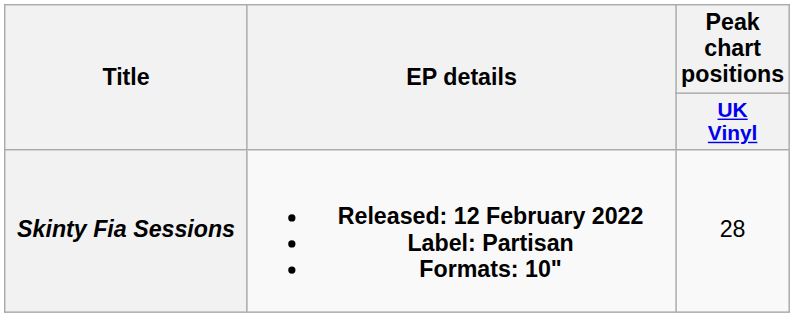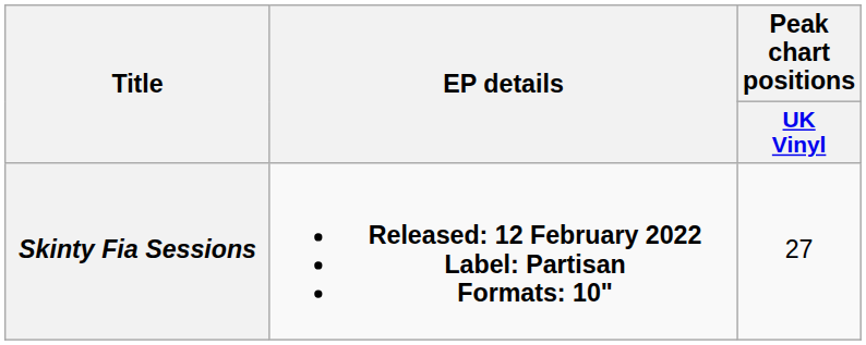 <table class="wikitable plainrowheaders" style="text-align:center;">
 <tr>
 <th scope="col" rowspan="2" style="width:10em;">Title</th>
 <th scope="col" rowspan="2" style="width:18em;">EP details</th>
 <th scope="col" colspan="1">Peak chart positions</th>
 </tr>
 <tr>
 <th scope="col" style="width:2.5em;font-size:90%;"><a href='#'>UK<br>Vinyl</a><br></th>
 </tr>
 <tr>
 <th scope="row"><em>Skinty Fia Sessions</em></th>
 <td><strong><br><ul><li>Released: 12 February 2022</li><li>Label: Partisan</li><li>Formats: 10"</li></ul></strong></td>
-<td>28</td>
+<td>27</td>
 </tr>
 </table>
